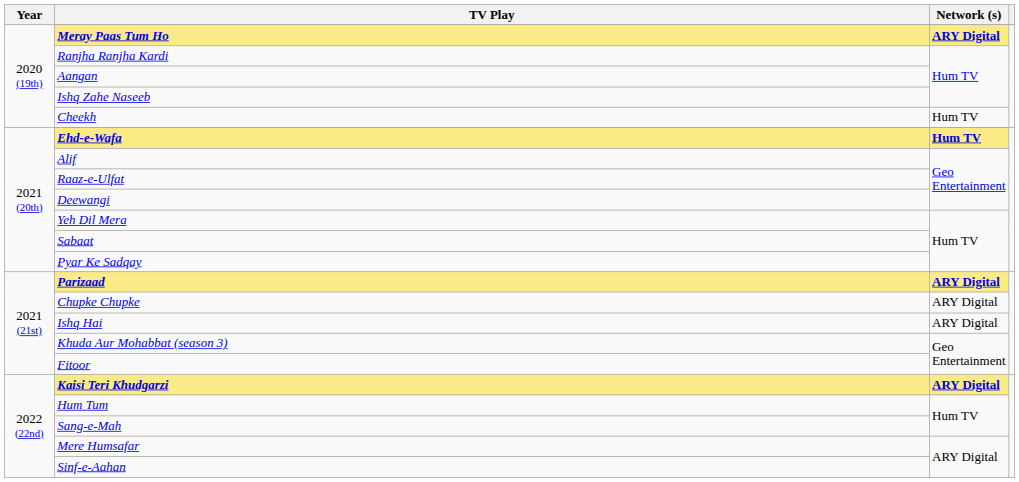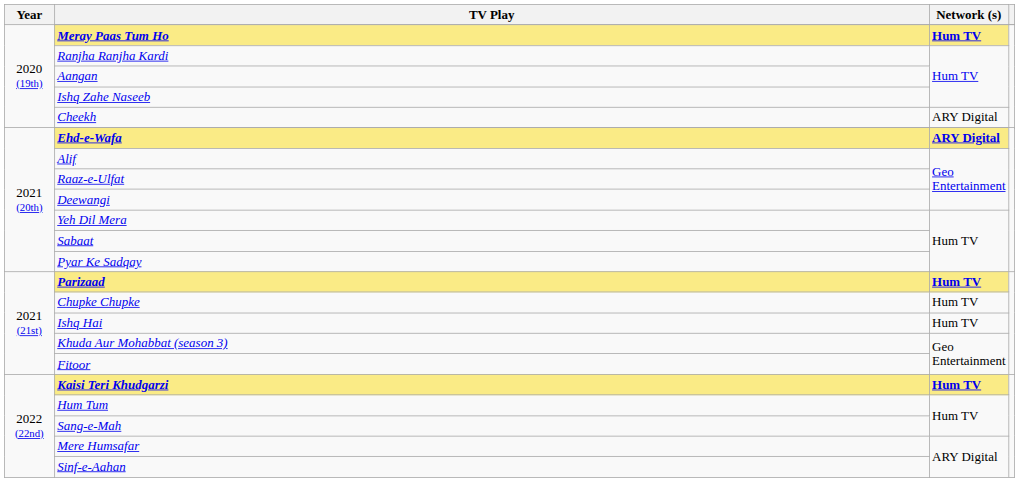 <table class="wikitable sortable" style="text-align:left;">
 <tr>
 <th scope="col" style="width:5%; text-align:center;">Year</th>
 <th scope="col" style="width:90%;text-align:center;">TV Play</th>
 <th scope="col" style="width:5%;text-align:center;">Network (s)</th>
 <th></th>
 </tr>
 <tr>
 <td rowspan="6" style="text-align:center">2020<br><small><a href='#'>(19th)</a></small></td>
 </tr>
 <tr>
 <td style="background:#FAEB86;"><strong><em><a href='#'>Meray Paas Tum Ho</a></em></strong></td>
-<td style="background:#FAEB86;"><strong><a href='#'>ARY Digital</a></strong></td>
+<td style="background:#FAEB86;"><strong><a href='#'>Hum TV</a></strong></td>
 <td rowspan="6"></td>
 </tr>
 <tr>
 <td><em><a href='#'>Ranjha Ranjha Kardi</a></em></td>
 <td rowspan="3"><a href='#'>Hum TV</a></td>
 </tr>
 <tr>
 <td><em><a href='#'>Aangan</a></em></td>
 </tr>
 <tr>
 <td><em><a href='#'>Ishq Zahe Naseeb</a></em></td>
 </tr>
 <tr>
 <td><em><a href='#'>Cheekh</a></em></td>
-<td>Hum TV</td>
+<td>ARY Digital</td>
 </tr>
 <tr>
 <td rowspan="8" style="text-align:center">2021<br><small><a href='#'>(20th)</a></small></td>
 </tr>
 <tr>
 <td style="background:#FAEB86;"><strong><em><a href='#'>Ehd-e-Wafa</a></em></strong></td>
-<td style="background:#FAEB86;"><strong><a href='#'>Hum TV</a></strong></td>
+<td style="background:#FAEB86;"><strong><a href='#'>ARY Digital</a></strong></td>
 <td rowspan="7"></td>
 </tr>
 <tr>
 <td><em><a href='#'>Alif</a></em></td>
 <td rowspan="3"><a href='#'>Geo Entertainment</a></td>
 </tr>
 <tr>
 <td><em><a href='#'>Raaz-e-Ulfat</a></em></td>
 </tr>
 <tr>
 <td><em><a href='#'>Deewangi</a></em></td>
 </tr>
 <tr>
 <td><em><a href='#'>Yeh Dil Mera</a></em></td>
 <td rowspan="3">Hum TV</td>
 </tr>
 <tr>
 <td><em><a href='#'>Sabaat</a></em></td>
 </tr>
 <tr>
 <td><em><a href='#'>Pyar Ke Sadqay</a></em></td>
 </tr>
 <tr>
 <td rowspan="5" style="text-align:center">2021<br><small><a href='#'>(21st)</a></small></td>
 <td style="background:#FAEB86;"><strong><em><a href='#'>Parizaad</a></em></strong></td>
-<td style="background:#FAEB86;"><strong><a href='#'>ARY Digital</a></strong></td>
+<td style="background:#FAEB86;"><strong><a href='#'>Hum TV</a></strong></td>
 <td rowspan="5"></td>
 </tr>
 <tr>
 <td><em><a href='#'>Chupke Chupke</a></em></td>
-<td>ARY Digital</td>
+<td>Hum TV</td>
 </tr>
 <tr>
 <td><em><a href='#'>Ishq Hai</a></em></td>
-<td>ARY Digital</td>
+<td>Hum TV</td>
 </tr>
 <tr>
 <td><em><a href='#'>Khuda Aur Mohabbat (season 3)</a></em></td>
 <td rowspan="2">Geo Entertainment</td>
 </tr>
 <tr>
 <td><em><a href='#'>Fitoor</a></em></td>
 </tr>
 <tr>
 <td rowspan="5" style="text-align:center">2022<br><small><a href='#'>(22nd)</a></small></td>
 <td style="background:#FAEB86;"><strong><em><a href='#'>Kaisi Teri Khudgarzi</a></em></strong></td>
-<td style="background:#FAEB86;"><strong><a href='#'>ARY Digital</a></strong></td>
+<td style="background:#FAEB86;"><strong><a href='#'>Hum TV</a></strong></td>
 <td rowspan="5"></td>
 </tr>
 <tr>
 <td><em><a href='#'>Hum Tum</a></em></td>
 <td rowspan="2">Hum TV</td>
 </tr>
 <tr>
 <td><em><a href='#'>Sang-e-Mah</a></em></td>
 </tr>
 <tr>
 <td><em><a href='#'>Mere Humsafar</a></em></td>
 <td rowspan="2">ARY Digital</td>
 </tr>
 <tr>
 <td><em><a href='#'>Sinf-e-Aahan</a></em></td>
 </tr>
 </table>
